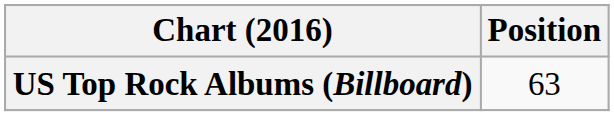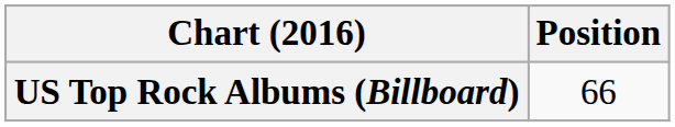 <table class="wikitable plainrowheaders" style="text-align:center">
 <tr>
 <th scope="col">Chart (2016)</th>
 <th scope="col">Position</th>
 </tr>
 <tr>
 <th scope="row">US Top Rock Albums (<em>Billboard</em>)</th>
-<td>63</td>
+<td>66</td>
 </tr>
 </table>
